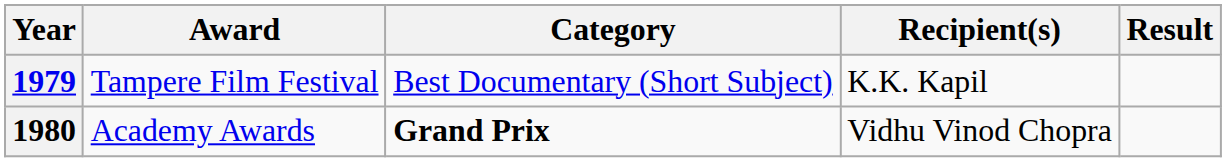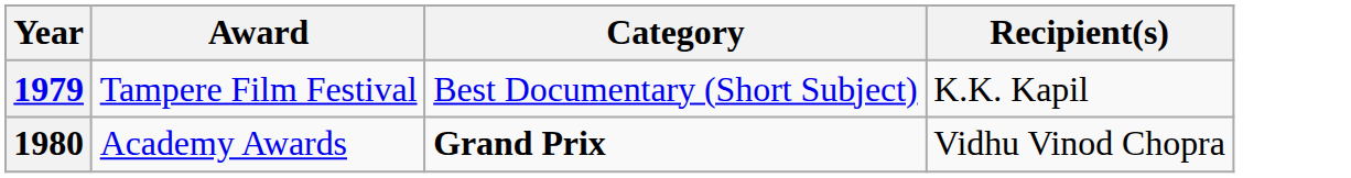 <table class="wikitable plainrowheaders sortable">
 <tr>
 <th scope="col">Year</th>
 <th scope="col">Award</th>
 <th scope="col">Category</th>
 <th scope="col">Recipient(s)</th>
-<th scope="col">Result</th>
 </tr>
 <tr>
 <th><a href='#'>1979</a></th>
 <td><a href='#'>Tampere Film Festival</a></td>
 <td><a href='#'>Best Documentary (Short Subject)</a></td>
 <td>K.K. Kapil</td>
-<td></td>
 </tr>
 <tr>
 <th>1980</th>
 <td><a href='#'>Academy Awards</a></td>
 <td><strong>Grand Prix</strong></td>
 <td>Vidhu Vinod Chopra</td>
-<td></td>
 </tr>
 </table>
